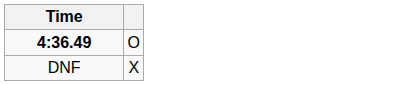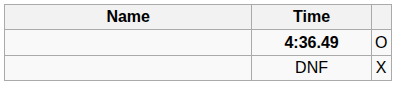 <table class="wikitable" style="text-align:center;">
 <tr>
+<th style="width:15em">Name</th>
 <th style="width:7em">Time</th>
 <th></th>
 </tr>
 <tr>
+<td align=left></td>
 <td><strong>4:36.49</strong></td>
 <td>O</td>
 </tr>
 <tr>
+<td align=left></td>
 <td>DNF</td>
 <td>X</td>
 </tr>
 </table>
